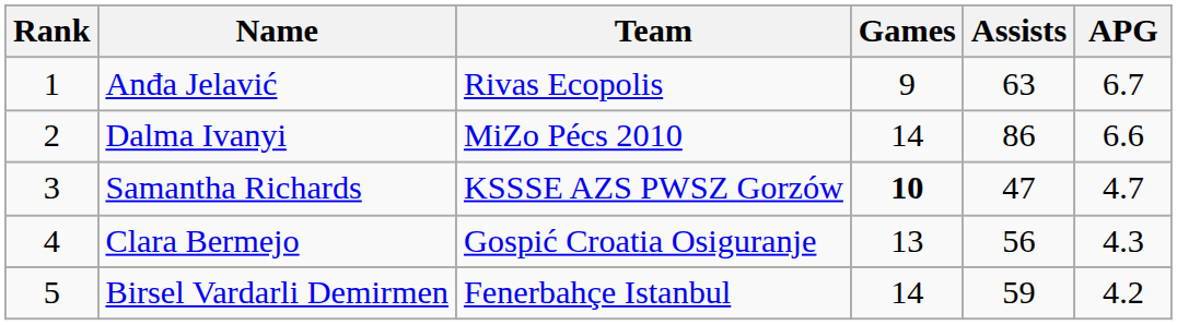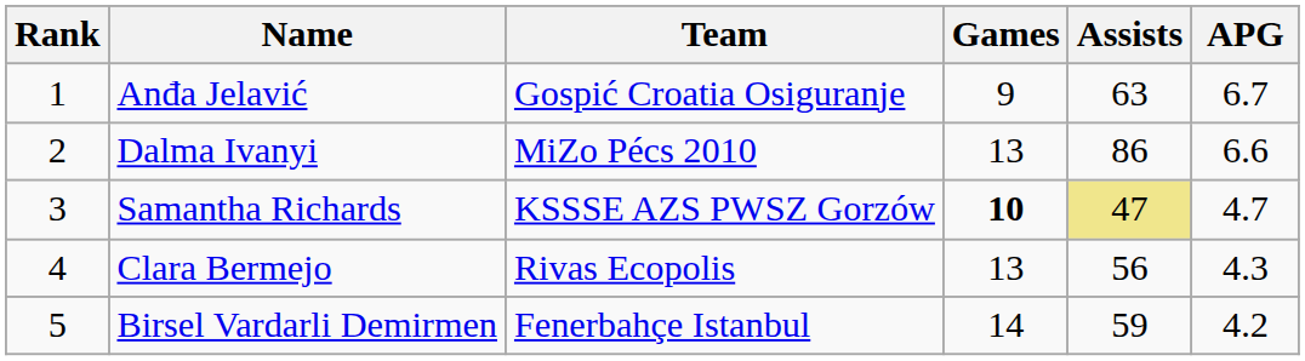 <table class="wikitable" style="text-align: center;">
 <tr>
 <th>Rank</th>
 <th>Name</th>
 <th>Team</th>
 <th>Games</th>
 <th>Assists</th>
 <th width=40>APG</th>
 </tr>
 <tr>
 <td>1</td>
 <td align="left"> <a href='#'>Anđa Jelavić</a></td>
-<td align=left> <a href='#'>Rivas Ecopolis</a></td>
+<td align=left> <a href='#'>Gospić Croatia Osiguranje</a></td>
 <td>9</td>
 <td>63</td>
 <td>6.7</td>
 </tr>
 <tr>
 <td>2</td>
 <td align="left"> <a href='#'>Dalma Ivanyi</a></td>
 <td align=left> <a href='#'>MiZo Pécs 2010</a></td>
-<td>14</td>
+<td>13</td>
 <td>86</td>
 <td>6.6</td>
 </tr>
 <tr>
 <td>3</td>
 <td align="left"> <a href='#'>Samantha Richards</a></td>
 <td align=left> <a href='#'>KSSSE AZS PWSZ Gorzów</a></td>
 <td><strong>10</strong></td>
-<td>47</td>
+<td style="background: khaki;">47</td>
 <td>4.7</td>
 </tr>
 <tr>
 <td>4</td>
 <td align="left"> <a href='#'>Clara Bermejo</a></td>
-<td align=left> <a href='#'>Gospić Croatia Osiguranje</a></td>
+<td align=left> <a href='#'>Rivas Ecopolis</a></td>
 <td>13</td>
 <td>56</td>
 <td>4.3</td>
 </tr>
 <tr>
 <td>5</td>
 <td align="left"> <a href='#'>Birsel Vardarli Demirmen</a></td>
 <td align=left> <a href='#'>Fenerbahçe Istanbul</a></td>
 <td>14</td>
 <td>59</td>
 <td>4.2</td>
 </tr>
 </table>
